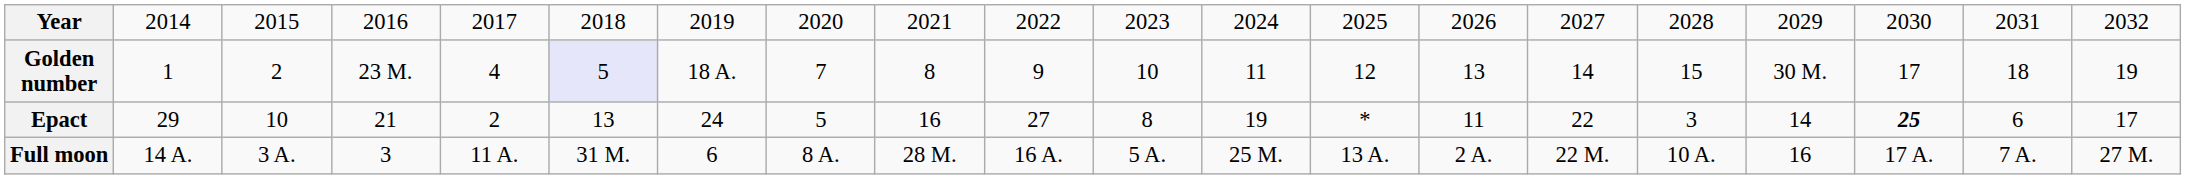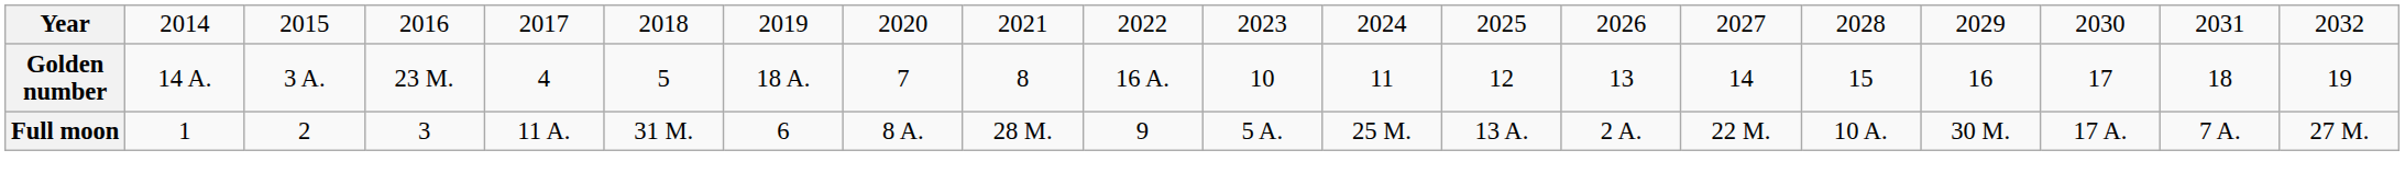 <table class="wikitable" style="text-align:center">
 <tr>
 <th width=5%>Year</th>
 <td width=5%>2014</td>
 <td width=5%>2015</td>
 <td width=5%>2016</td>
 <td width=5%>2017</td>
 <td width=5%>2018</td>
 <td width=5%>2019</td>
 <td width=5%>2020</td>
 <td width=5%>2021</td>
 <td width=5%>2022</td>
 <td width=5%>2023</td>
 <td width=5%>2024</td>
 <td width=5%>2025</td>
 <td width=5%>2026</td>
 <td width=5%>2027</td>
 <td width=5%>2028</td>
 <td width=5%>2029</td>
 <td width=5%>2030</td>
 <td width=5%>2031</td>
 <td width=5%>2032</td>
 </tr>
 <tr>
 <th>Golden <br> number</th>
-<td>1</td>
-<td>2</td>
+<td>14 A.</td>
+<td>3 A.</td>
 <td>23 M.</td>
 <td>4</td>
-<td style="background: lavender;">5</td>
+<td>5</td>
 <td>18 A.</td>
 <td>7</td>
 <td>8</td>
-<td>9</td>
+<td>16 A.</td>
 <td>10</td>
 <td>11</td>
 <td>12</td>
 <td>13</td>
 <td>14</td>
 <td>15</td>
-<td>30 M.</td>
+<td>16</td>
 <td>17</td>
 <td>18</td>
 <td>19</td>
 </tr>
 <tr>
-<th>Epact</th>
-<td>29</td>
-<td>10</td>
-<td>21</td>
+<th>Full moon</th>
+<td>1</td>
 <td>2</td>
-<td>13</td>
-<td>24</td>
-<td>5</td>
-<td>16</td>
-<td>27</td>
-<td>8</td>
-<td>19</td>
-<td>*</td>
-<td>11</td>
-<td>22</td>
-<td>3</td>
-<td>14</td>
-<td><strong><em>25</em></strong></td>
-<td>6</td>
-<td>17</td>
-</tr>
-<tr>
-<th>Full moon</th>
-<td>14 A.</td>
-<td>3 A.</td>
 <td>3</td>
 <td>11 A.</td>
 <td>31 M.</td>
 <td>6</td>
 <td>8 A.</td>
 <td>28 M.</td>
-<td>16 A.</td>
+<td>9</td>
 <td>5 A.</td>
 <td>25 M.</td>
 <td>13 A.</td>
 <td>2 A.</td>
 <td>22 M.</td>
 <td>10 A.</td>
-<td>16</td>
+<td>30 M.</td>
 <td>17 A.</td>
 <td>7 A.</td>
 <td>27 M.</td>
 </tr>
 </table>
